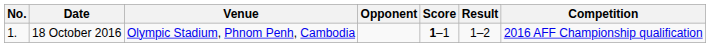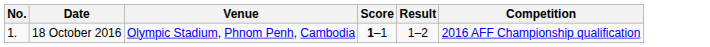 <table class="wikitable">
 <tr>
 <th>No.</th>
 <th>Date</th>
 <th>Venue</th>
-<th>Opponent</th>
 <th>Score</th>
 <th>Result</th>
 <th>Competition</th>
 </tr>
 <tr>
 <td>1.</td>
 <td>18 October 2016</td>
 <td><a href='#'>Olympic Stadium</a>, <a href='#'>Phnom Penh</a>, <a href='#'>Cambodia</a></td>
-<td></td>
 <td align=center><strong>1</strong>–1</td>
 <td align=center>1–2</td>
 <td><a href='#'>2016 AFF Championship qualification</a></td>
 </tr>
 </table>
